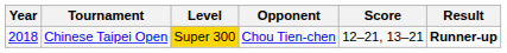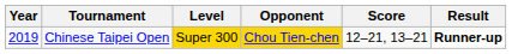 <table class="sortable wikitable" style="font-size: 90%;">
 <tr>
 <th>Year</th>
 <th>Tournament</th>
 <th>Level</th>
 <th>Opponent</th>
 <th>Score</th>
 <th>Result</th>
 </tr>
 <tr>
-<td align="center"><a href='#'>2018</a></td>
+<td align="center"><a href='#'>2019</a></td>
 <td align="left"><a href='#'>Chinese Taipei Open</a></td>
 <td align="left" style="background: gold;">Super 300</td>
-<td align="left"> <a href='#'>Chou Tien-chen</a></td>
+<td align="left" style="background: gold;"> <a href='#'>Chou Tien-chen</a></td>
 <td align="left">12–21, 13–21</td>
 <td style="text-align:left; background:white"> <strong>Runner-up</strong></td>
 </tr>
 </table>
